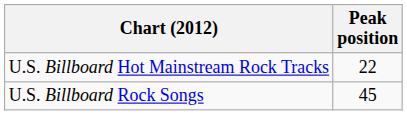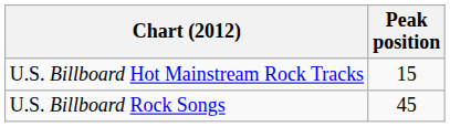 <table class="wikitable">
 <tr>
 <th>Chart (2012)</th>
 <th>Peak<br>position</th>
 </tr>
 <tr>
 <td>U.S. <em>Billboard</em> <a href='#'>Hot Mainstream Rock Tracks</a></td>
-<td align=center>22</td>
+<td align=center>15</td>
 </tr>
 <tr>
 <td>U.S. <em>Billboard</em> <a href='#'>Rock Songs</a></td>
 <td align=center>45</td>
 </tr>
 </table>
